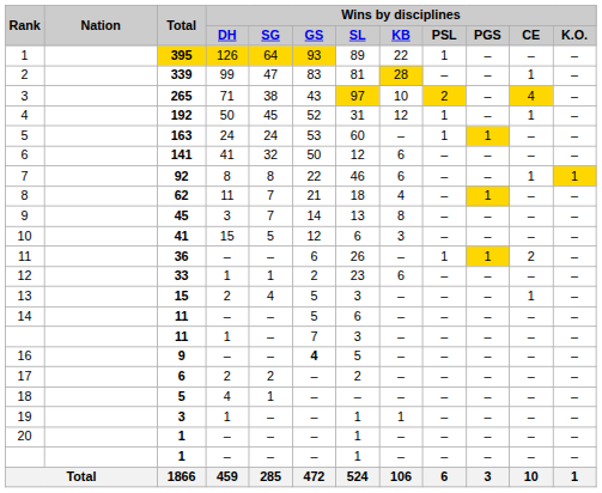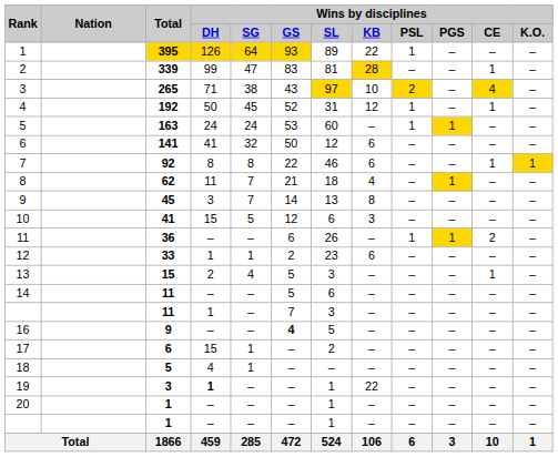 <table class="wikitable plainrowheaders" style="background:#fff; font-size:86%; line-height:15px; border:grey solid 1px; border-collapse:collapse">
 <tr style="background:#ccc; text-align:center;">
 <th style="background-color: #ccc;" width="35" rowspan="2">Rank</th>
 <th style="background-color: #ccc;" width="115" rowspan="2">Nation</th>
 <th style="background-color: #ccc;" rowspan="2 "width="45">Total</th>
 <th style="background-color: #ccc;" colspan="9">Wins by disciplines</th>
 </tr>
 <tr>
 <th style="background-color: #ccc;" width="40"><a href='#'>DH</a></th>
 <th style="background-color: #ccc;" width="40"><a href='#'>SG</a></th>
 <th style="background-color: #ccc;" width="40"><a href='#'>GS</a></th>
 <th style="background-color: #ccc;" width="40"><a href='#'>SL</a></th>
 <th style="background-color: #ccc;" width="40"><a href='#'>KB</a></th>
 <th style="background-color: #ccc;" width="40">PSL</th>
 <th style="background-color: #ccc;" width="40">PGS</th>
 <th style="background-color: #ccc;" width="40">CE</th>
 <th style="background-color: #ccc;" width="40">K.O.</th>
 </tr>
 <tr align=center>
 <td>1</td>
 <td align=left></td>
 <td bgcolor=gold><strong>395</strong></td>
 <td bgcolor=gold>126</td>
 <td bgcolor=gold>64</td>
 <td bgcolor=gold>93</td>
 <td>89</td>
 <td>22</td>
 <td>1</td>
 <td>–</td>
 <td>–</td>
 <td>–</td>
 </tr>
 <tr align=center>
 <td>2</td>
 <td align=left>  </td>
 <td><strong>339</strong></td>
 <td>99</td>
 <td>47</td>
 <td>83</td>
 <td>81</td>
 <td bgcolor=gold>28</td>
 <td>–</td>
 <td>–</td>
 <td>1</td>
 <td>–</td>
 </tr>
 <tr align=center>
 <td>3</td>
 <td align=left></td>
 <td><strong>265</strong></td>
 <td>71</td>
 <td>38</td>
 <td>43</td>
 <td bgcolor=gold>97</td>
 <td>10</td>
 <td bgcolor=gold>2</td>
 <td>–</td>
 <td bgcolor=gold>4</td>
 <td>–</td>
 </tr>
 <tr align=center>
 <td>4</td>
 <td align=left></td>
 <td><strong>192</strong></td>
 <td>50</td>
 <td>45</td>
 <td>52</td>
 <td>31</td>
 <td>12</td>
 <td>1</td>
 <td>–</td>
 <td>1</td>
 <td>–</td>
 </tr>
 <tr align=center>
 <td>5</td>
 <td align=left></td>
 <td><strong>163</strong></td>
 <td>24</td>
 <td>24</td>
 <td>53</td>
 <td>60</td>
 <td>–</td>
 <td>1</td>
 <td bgcolor=gold>1</td>
 <td>–</td>
 <td>–</td>
 </tr>
 <tr align=center>
 <td>6</td>
 <td align=left></td>
 <td><strong>141</strong></td>
 <td>41</td>
 <td>32</td>
 <td>50</td>
 <td>12</td>
 <td>6</td>
 <td>–</td>
 <td>–</td>
 <td>–</td>
 <td>–</td>
 </tr>
 <tr align=center>
 <td>7</td>
 <td align=left></td>
 <td><strong>92</strong></td>
 <td>8</td>
 <td>8</td>
 <td>22</td>
 <td>46</td>
 <td>6</td>
 <td>–</td>
 <td>–</td>
 <td>1</td>
 <td bgcolor=gold>1</td>
 </tr>
 <tr align=center>
 <td>8</td>
 <td align=left></td>
 <td><strong>62</strong></td>
 <td>11</td>
 <td>7</td>
 <td>21</td>
 <td>18</td>
 <td>4</td>
 <td>–</td>
 <td bgcolor=gold>1</td>
 <td>–</td>
 <td>–</td>
 </tr>
 <tr align=center>
 <td>9</td>
 <td align=left></td>
 <td><strong>45</strong></td>
 <td>3</td>
 <td>7</td>
 <td>14</td>
 <td>13</td>
 <td>8</td>
 <td>–</td>
 <td>–</td>
 <td>–</td>
 <td>–</td>
 </tr>
 <tr align=center>
 <td>10</td>
 <td align=left></td>
 <td><strong>41</strong></td>
 <td>15</td>
 <td>5</td>
 <td>12</td>
 <td>6</td>
 <td>3</td>
 <td>–</td>
 <td>–</td>
 <td>–</td>
 <td>–</td>
 </tr>
 <tr align=center>
 <td>11</td>
 <td align=left></td>
 <td><strong>36</strong></td>
 <td>–</td>
 <td>–</td>
 <td>6</td>
 <td>26</td>
 <td>–</td>
 <td>1</td>
 <td bgcolor=gold>1</td>
 <td>2</td>
 <td>–</td>
 </tr>
 <tr align=center>
 <td>12</td>
 <td align=left></td>
 <td><strong>33</strong></td>
 <td>1</td>
 <td>1</td>
 <td>2</td>
 <td>23</td>
 <td>6</td>
 <td>–</td>
 <td>–</td>
 <td>–</td>
 <td>–</td>
 </tr>
 <tr align=center>
 <td>13</td>
 <td align=left></td>
 <td><strong>15</strong></td>
 <td>2</td>
 <td>4</td>
 <td>5</td>
 <td>3</td>
 <td>–</td>
 <td>–</td>
 <td>–</td>
 <td>1</td>
 <td>–</td>
 </tr>
 <tr align=center>
 <td>14</td>
 <td align=left></td>
 <td><strong>11</strong></td>
 <td>–</td>
 <td>–</td>
 <td>5</td>
 <td>6</td>
 <td>–</td>
 <td>–</td>
 <td>–</td>
 <td>–</td>
 <td>–</td>
 </tr>
 <tr align=center>
 <td></td>
 <td align=left></td>
 <td><strong>11</strong></td>
 <td>1</td>
 <td>–</td>
 <td>7</td>
 <td>3</td>
 <td>–</td>
 <td>–</td>
 <td>–</td>
 <td>–</td>
 <td>–</td>
 </tr>
 <tr align=center>
 <td>16</td>
 <td align=left></td>
 <td><strong>9</strong></td>
 <td>–</td>
 <td>–</td>
 <td><strong>4</strong></td>
 <td>5</td>
 <td>–</td>
 <td>–</td>
 <td>–</td>
 <td>–</td>
 <td>–</td>
 </tr>
 <tr align=center>
 <td>17</td>
 <td align=left></td>
 <td><strong>6</strong></td>
-<td>2</td>
-<td>2</td>
+<td>15</td>
+<td>1</td>
 <td>–</td>
 <td>2</td>
 <td>–</td>
 <td>–</td>
 <td>–</td>
 <td>–</td>
 <td>–</td>
 </tr>
 <tr align=center>
 <td>18</td>
 <td align=left></td>
 <td><strong>5</strong></td>
 <td>4</td>
 <td>1</td>
 <td>–</td>
 <td>–</td>
 <td>–</td>
 <td>–</td>
 <td>–</td>
 <td>–</td>
 <td>–</td>
 </tr>
 <tr align=center>
 <td>19</td>
 <td align=left></td>
 <td><strong>3</strong></td>
-<td>1</td>
+<td><strong>1</strong></td>
 <td>–</td>
 <td>–</td>
 <td>1</td>
-<td>1</td>
+<td>22</td>
 <td>–</td>
 <td>–</td>
 <td>–</td>
 <td>–</td>
 </tr>
 <tr align=center>
 <td>20</td>
 <td align=left></td>
 <td><strong>1</strong></td>
 <td>–</td>
 <td>–</td>
 <td>–</td>
 <td>1</td>
 <td>–</td>
 <td>–</td>
 <td>–</td>
 <td>–</td>
 <td>–</td>
 </tr>
 <tr align=center>
 <td></td>
 <td align=left></td>
 <td><strong>1</strong></td>
 <td>–</td>
 <td>–</td>
 <td>–</td>
 <td>1</td>
 <td>–</td>
 <td>–</td>
 <td>–</td>
 <td>–</td>
 <td>–</td>
 </tr>
 <tr>
 <th colspan=2>Total</th>
 <th>1866</th>
 <th>459</th>
 <th>285</th>
 <th>472</th>
 <th>524</th>
 <th>106</th>
 <th>6</th>
 <th>3</th>
 <th>10</th>
 <th>1</th>
 </tr>
 </table>
